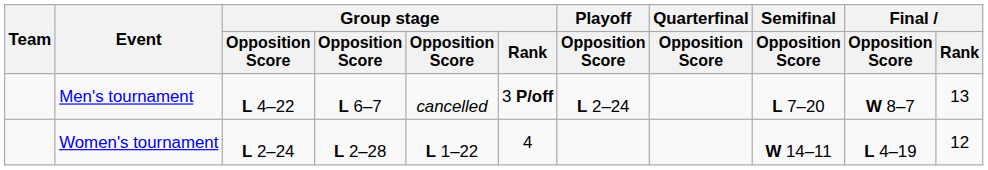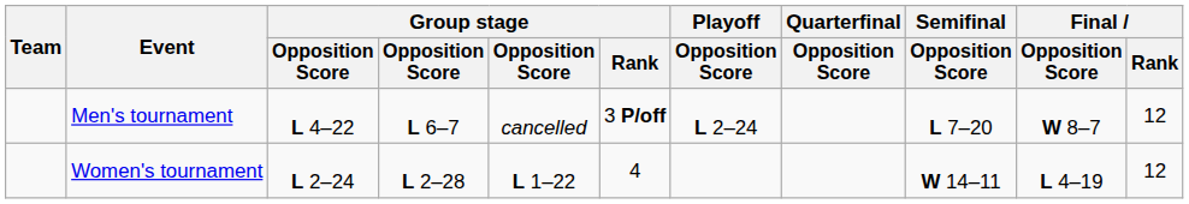 <table class="wikitable" style="text-align:center; font-size:90%">
 <tr>
 <th rowspan=2>Team</th>
 <th rowspan=2>Event</th>
 <th colspan=4>Group stage</th>
 <th>Playoff</th>
 <th>Quarterfinal</th>
 <th>Semifinal</th>
 <th colspan=2>Final / </th>
 </tr>
 <tr style=font-size:95%>
 <th>Opposition<br>Score</th>
 <th>Opposition<br>Score</th>
 <th>Opposition<br>Score</th>
 <th>Rank</th>
 <th>Opposition<br>Score</th>
 <th>Opposition<br>Score</th>
 <th>Opposition<br>Score</th>
 <th>Opposition<br>Score</th>
 <th>Rank</th>
 </tr>
 <tr>
 <td align=left></td>
 <td align=left><a href='#'>Men's tournament</a></td>
 <td><br><strong>L</strong> 4–22</td>
 <td><br><strong>L</strong> 6–7</td>
 <td><br><em>cancelled</em></td>
 <td>3 <strong>P/off</strong></td>
 <td><br><strong>L</strong> 2–24</td>
 <td></td>
 <td><br><strong>L</strong> 7–20</td>
 <td><br><strong>W</strong> 8–7</td>
-<td>13</td>
+<td>12</td>
 </tr>
 <tr>
 <td align=left></td>
 <td align=left><a href='#'>Women's tournament</a></td>
 <td><br><strong>L</strong> 2–24</td>
 <td><br><strong>L</strong> 2–28</td>
 <td><br><strong>L</strong> 1–22</td>
 <td>4</td>
 <td></td>
 <td></td>
 <td><br><strong>W</strong> 14–11</td>
 <td><br><strong>L</strong> 4–19</td>
 <td>12</td>
 </tr>
 </table>
